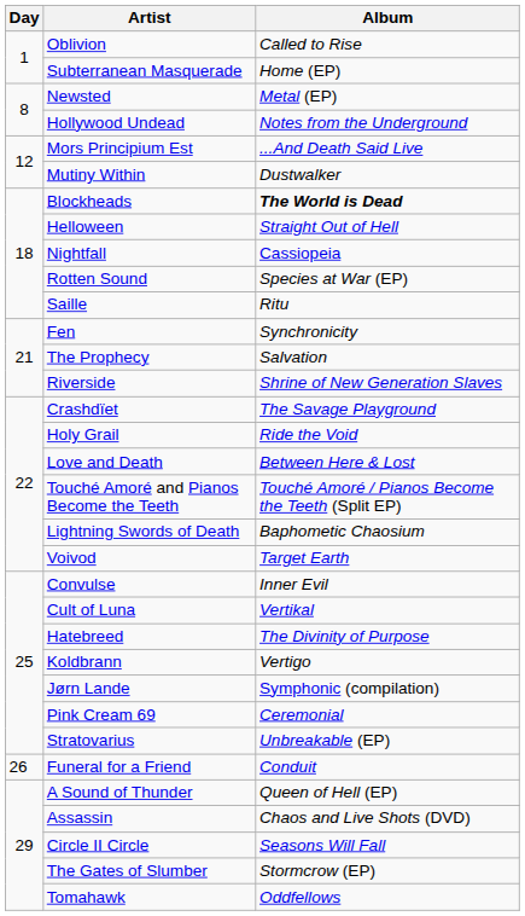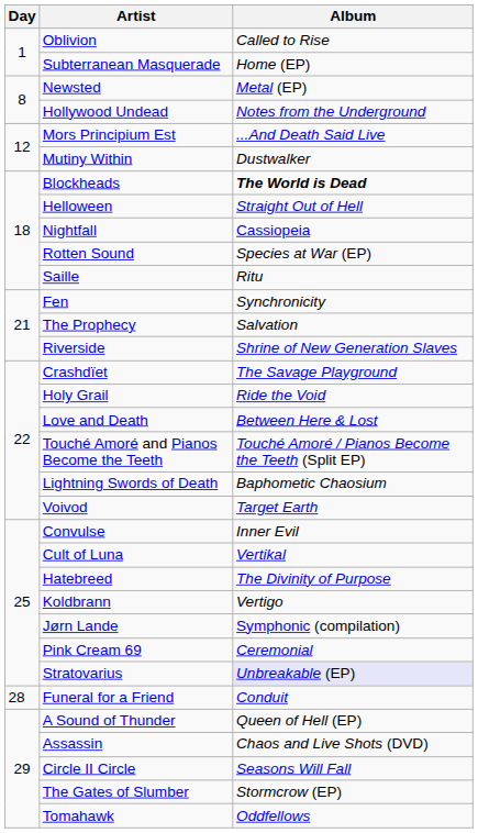 <table class="wikitable">
 <tr>
 <th style="width:20px;">Day</th>
 <th style="width:200px;">Artist</th>
 <th style="width:250px;">Album</th>
 </tr>
 <tr>
 <td style="text-align:center;" rowspan="2">1</td>
 <td><a href='#'>Oblivion</a></td>
 <td><em>Called to Rise</em></td>
 </tr>
 <tr>
 <td><a href='#'>Subterranean Masquerade</a></td>
 <td><em>Home</em> (EP)</td>
 </tr>
 <tr>
 <td style="text-align:center;" rowspan="2">8</td>
 <td><a href='#'>Newsted</a></td>
 <td><em><a href='#'>Metal</a></em> (EP)</td>
 </tr>
 <tr>
 <td><a href='#'>Hollywood Undead</a></td>
 <td><em><a href='#'>Notes from the Underground</a></em></td>
 </tr>
 <tr>
 <td style="text-align:center;" rowspan="2">12</td>
 <td><a href='#'>Mors Principium Est</a></td>
 <td><em><a href='#'>...And Death Said Live</a></em></td>
 </tr>
 <tr>
 <td><a href='#'>Mutiny Within</a></td>
 <td><em>Dustwalker</em></td>
 </tr>
 <tr>
 <td style="text-align:center;" rowspan="5">18</td>
 <td><a href='#'>Blockheads</a></td>
 <td><strong><em>The World is Dead</em></strong></td>
 </tr>
 <tr>
 <td><a href='#'>Helloween</a></td>
 <td><em><a href='#'>Straight Out of Hell</a></em></td>
 </tr>
 <tr>
 <td><a href='#'>Nightfall</a></td>
 <td><a href='#'>Cassiopeia</a></td>
 </tr>
 <tr>
 <td><a href='#'>Rotten Sound</a></td>
 <td><em>Species at War</em> (EP)</td>
 </tr>
 <tr>
 <td><a href='#'>Saille</a></td>
 <td><em>Ritu</em></td>
 </tr>
 <tr>
 <td style="text-align:center;" rowspan="3">21</td>
 <td><a href='#'>Fen</a></td>
 <td><em>Synchronicity</em></td>
 </tr>
 <tr>
 <td><a href='#'>The Prophecy</a></td>
 <td><em>Salvation</em></td>
 </tr>
 <tr>
 <td><a href='#'>Riverside</a></td>
 <td><em><a href='#'>Shrine of New Generation Slaves</a></em></td>
 </tr>
 <tr>
 <td style="text-align:center;" rowspan="6">22</td>
 <td><a href='#'>Crashdïet</a></td>
 <td><em><a href='#'>The Savage Playground</a></em></td>
 </tr>
 <tr>
 <td><a href='#'>Holy Grail</a></td>
 <td><em><a href='#'>Ride the Void</a></em></td>
 </tr>
 <tr>
 <td><a href='#'>Love and Death</a></td>
 <td><em><a href='#'>Between Here & Lost</a></em></td>
 </tr>
 <tr>
 <td><a href='#'>Touché Amoré</a> and <a href='#'>Pianos Become the Teeth</a></td>
 <td><em><a href='#'>Touché Amoré / Pianos Become the Teeth</a></em> (Split EP)</td>
 </tr>
 <tr>
 <td><a href='#'>Lightning Swords of Death</a></td>
 <td><em>Baphometic Chaosium</em></td>
 </tr>
 <tr>
 <td><a href='#'>Voivod</a></td>
 <td><em><a href='#'>Target Earth</a></em></td>
 </tr>
 <tr>
 <td rowspan="7" style="text-align:center;">25</td>
 <td><a href='#'>Convulse</a></td>
 <td><em>Inner Evil</em></td>
 </tr>
 <tr>
 <td><a href='#'>Cult of Luna</a></td>
 <td><em><a href='#'>Vertikal</a></em></td>
 </tr>
 <tr>
 <td><a href='#'>Hatebreed</a></td>
 <td><em><a href='#'>The Divinity of Purpose</a></em></td>
 </tr>
 <tr>
 <td><a href='#'>Koldbrann</a></td>
 <td><em>Vertigo</em></td>
 </tr>
 <tr>
 <td><a href='#'>Jørn Lande</a></td>
 <td><a href='#'>Symphonic</a> (compilation)</td>
 </tr>
 <tr>
 <td><a href='#'>Pink Cream 69</a></td>
 <td><em><a href='#'>Ceremonial</a></em></td>
 </tr>
 <tr>
 <td><a href='#'>Stratovarius</a></td>
-<td><em><a href='#'>Unbreakable</a></em> (EP)</td>
+<td style="background: lavender;"><em><a href='#'>Unbreakable</a></em> (EP)</td>
 </tr>
 <tr>
-<td>26</td>
+<td>28</td>
 <td><a href='#'>Funeral for a Friend</a></td>
 <td><em><a href='#'>Conduit</a></em></td>
 </tr>
 <tr>
 <td style="text-align:center;" rowspan="5">29</td>
 <td><a href='#'>A Sound of Thunder</a></td>
 <td><em>Queen of Hell</em> (EP)</td>
 </tr>
 <tr>
 <td><a href='#'>Assassin</a></td>
 <td><em>Chaos and Live Shots</em> (DVD)</td>
 </tr>
 <tr>
 <td><a href='#'>Circle II Circle</a></td>
 <td><em><a href='#'>Seasons Will Fall</a></em></td>
 </tr>
 <tr>
 <td><a href='#'>The Gates of Slumber</a></td>
 <td><em>Stormcrow</em> (EP)</td>
 </tr>
 <tr>
 <td><a href='#'>Tomahawk</a></td>
 <td><em><a href='#'>Oddfellows</a></em></td>
 </tr>
 </table>
